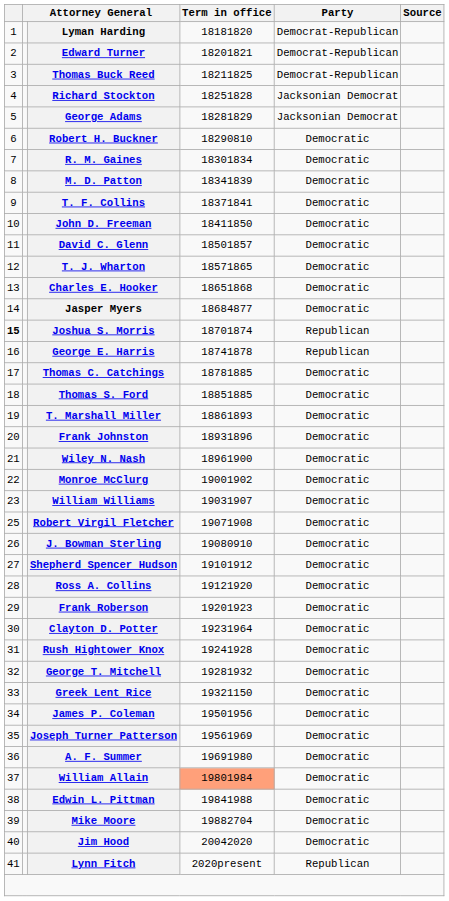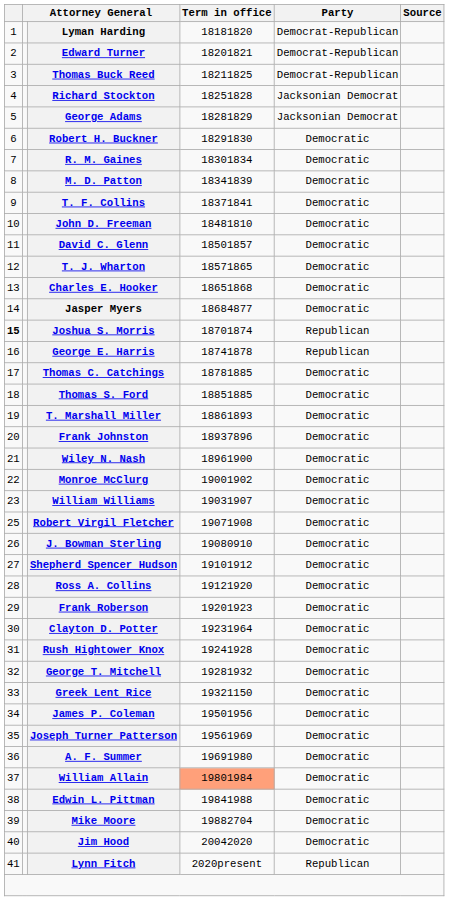 <table class="wikitable sortable" style="text-align:center;">
 <tr>
 <th scope="col" data-sort-type="number"></th>
 <th scope="col" colspan="2">Attorney General</th>
 <th scope="col">Term in office</th>
 <th scope="col">Party</th>
 <th scope="col" class="unsortable">Source</th>
 </tr>
 <tr style="height:2em;">
 <td>1</td>
 <td data-sort-value="Harding, Lyman"></td>
 <th scope="row">Lyman Harding</th>
 <td>18181820</td>
 <td>Democrat-Republican</td>
 <td></td>
 </tr>
 <tr style="height:2em;">
 <td>2</td>
 <td data-sort-value="Turner, Edward"></td>
 <th scope="row"><a href='#'>Edward Turner</a></th>
 <td>18201821</td>
 <td>Democrat-Republican</td>
 <td></td>
 </tr>
 <tr style="height:2em;">
 <td>3</td>
 <td data-sort-value="Reed, Thomas Buck"></td>
 <th scope="row"><a href='#'>Thomas Buck Reed</a></th>
 <td>18211825</td>
 <td>Democrat-Republican</td>
 <td></td>
 </tr>
 <tr style="height:2em;">
 <td>4</td>
 <td data-sort-value="Stockton, Richard"></td>
 <th scope="row"><a href='#'>Richard Stockton</a></th>
 <td>18251828</td>
 <td>Jacksonian Democrat</td>
 <td></td>
 </tr>
 <tr style="height:2em;">
 <td>5</td>
 <td data-sort-value="Adams, George"></td>
 <th scope="row"><a href='#'>George Adams</a></th>
 <td>18281829</td>
 <td>Jacksonian Democrat</td>
 <td></td>
 </tr>
 <tr style="height:2em;">
 <td>6</td>
 <td data-sort-value="Buckner, Robert H."></td>
 <th scope="row"><a href='#'>Robert H. Buckner</a></th>
-<td>18290810</td>
+<td>18291830</td>
 <td>Democratic</td>
 <td></td>
 </tr>
 <tr style="height:2em;">
 <td>7</td>
 <td data-sort-value="Gaines, R. M."></td>
 <th scope="row"><a href='#'>R. M. Gaines</a></th>
 <td>18301834</td>
 <td>Democratic</td>
 <td></td>
 </tr>
 <tr style="height:2em;">
 <td>8</td>
 <td data-sort-value="Patton, M. D."></td>
 <th scope="row"><a href='#'>M. D. Patton</a></th>
 <td>18341839</td>
 <td>Democratic</td>
 <td></td>
 </tr>
 <tr style="height:2em;">
 <td>9</td>
 <td data-sort-value="Collins, T. F."></td>
 <th scope="row"><a href='#'>T. F. Collins</a></th>
 <td>18371841</td>
 <td>Democratic</td>
 <td></td>
 </tr>
 <tr style="height:2em;">
 <td>10</td>
 <td data-sort-value="Freeman, John D."></td>
 <th scope="row"><a href='#'>John D. Freeman</a></th>
-<td>18411850</td>
+<td>18481810</td>
 <td>Democratic</td>
 <td></td>
 </tr>
 <tr style="height:2em;">
 <td>11</td>
 <td data-sort-value="Glenn, David C."></td>
 <th scope="row"><a href='#'>David C. Glenn</a></th>
 <td>18501857</td>
 <td>Democratic</td>
 <td></td>
 </tr>
 <tr style="height:2em;">
 <td>12</td>
 <td data-sort-value="Wharton, T. J."></td>
 <th scope="row"><a href='#'>T. J. Wharton</a></th>
 <td>18571865</td>
 <td>Democratic</td>
 <td></td>
 </tr>
 <tr style="height:2em;">
 <td>13</td>
 <td data-sort-value="Hooker, Charles E."></td>
 <th scope="row"><a href='#'>Charles E. Hooker</a></th>
 <td>18651868</td>
 <td>Democratic</td>
 <td></td>
 </tr>
 <tr style="height:2em;">
 <td>14</td>
 <td data-sort-value="Myers, Jasper"></td>
 <th scope="row">Jasper Myers</th>
 <td>18684877</td>
 <td>Democratic</td>
 <td></td>
 </tr>
 <tr style="height:2em;">
 <td><strong>15</strong></td>
 <td data-sort-value="Morris, Joshua"></td>
 <th scope="row"><a href='#'>Joshua S. Morris</a></th>
 <td>18701874</td>
 <td>Republican</td>
 <td></td>
 </tr>
 <tr style="height:2em;">
 <td>16</td>
 <td data-sort-value="Harris, George E."></td>
 <th scope="row"><a href='#'>George E. Harris</a></th>
 <td>18741878</td>
 <td>Republican</td>
 <td></td>
 </tr>
 <tr style="height:2em;">
 <td>17</td>
 <td data-sort-value="Catchings, Thomas C."></td>
 <th scope="row"><a href='#'>Thomas C. Catchings</a></th>
 <td>18781885</td>
 <td>Democratic</td>
 <td></td>
 </tr>
 <tr style="height:2em;">
 <td>18</td>
 <td data-sort-value="Ford, Thomas S."></td>
 <th scope="row"><a href='#'>Thomas S. Ford</a></th>
 <td>18851885</td>
 <td>Democratic</td>
 <td></td>
 </tr>
 <tr style="height:2em;">
 <td>19</td>
 <td data-sort-value="Miller, T. Marshall"></td>
 <th scope="row"><a href='#'>T. Marshall Miller</a></th>
 <td>18861893</td>
 <td>Democratic</td>
 <td></td>
 </tr>
 <tr style="height:2em;">
 <td>20</td>
 <td data-sort-value="Johnston, Frank"></td>
 <th scope="row"><a href='#'>Frank Johnston</a></th>
-<td>18931896</td>
+<td>18937896</td>
 <td>Democratic</td>
 <td></td>
 </tr>
 <tr style="height:2em;">
 <td>21</td>
 <td data-sort-value="Nash, Wiley N."></td>
 <th scope="row"><a href='#'>Wiley N. Nash</a></th>
 <td>18961900</td>
 <td>Democratic</td>
 <td></td>
 </tr>
 <tr style="height:2em;">
 <td>22</td>
 <td data-sort-value="McClurg, Monroe"></td>
 <th scope="row"><a href='#'>Monroe McClurg</a></th>
 <td>19001902</td>
 <td>Democratic</td>
 <td></td>
 </tr>
 <tr style="height:2em;">
 <td>23</td>
 <td data-sort-value="Williams, William"></td>
 <th scope="row"><a href='#'>William Williams</a></th>
 <td>19031907</td>
 <td>Democratic</td>
 <td></td>
 </tr>
 <tr style="height:2em;">
 <td>25</td>
 <td data-sort-value="Fletcher, Robert Virgil"></td>
 <th scope="row"><a href='#'>Robert Virgil Fletcher</a></th>
 <td>19071908</td>
 <td>Democratic</td>
 <td></td>
 </tr>
 <tr style="height:2em;">
 <td>26</td>
 <td data-sort-value="Sterling, J. Bowman"></td>
 <th scope="row"><a href='#'>J. Bowman Sterling</a></th>
 <td>19080910</td>
 <td>Democratic</td>
 <td></td>
 </tr>
 <tr style="height:2em;">
 <td>27</td>
 <td data-sort-value="Hudson, Shepherd Spencer"></td>
 <th scope="row"><a href='#'>Shepherd Spencer Hudson</a></th>
 <td>19101912</td>
 <td>Democratic</td>
 <td></td>
 </tr>
 <tr style="height:2em;">
 <td>28</td>
 <td data-sort-value="Collins, Ross A."></td>
 <th scope="row"><a href='#'>Ross A. Collins</a></th>
 <td>19121920</td>
 <td>Democratic</td>
 <td></td>
 </tr>
 <tr style="height:2em;">
 <td>29</td>
 <td data-sort-value="Roberson, Frank"></td>
 <th scope="row"><a href='#'>Frank Roberson</a></th>
 <td>19201923</td>
 <td>Democratic</td>
 <td></td>
 </tr>
 <tr style="height:2em;">
 <td>30</td>
 <td data-sort-value="Potter, Clayton D."></td>
 <th scope="row"><a href='#'>Clayton D. Potter</a></th>
 <td>19231964</td>
 <td>Democratic</td>
 <td></td>
 </tr>
 <tr style="height:2em;">
 <td>31</td>
 <td data-sort-value="Knox, Rush Hightower"></td>
 <th scope="row"><a href='#'>Rush Hightower Knox</a></th>
 <td>19241928</td>
 <td>Democratic</td>
 <td></td>
 </tr>
 <tr style="height:2em;">
 <td>32</td>
 <td data-sort-value="Mitchell, George T."></td>
 <th scope="row"><a href='#'>George T. Mitchell</a></th>
 <td>19281932</td>
 <td>Democratic</td>
 <td></td>
 </tr>
 <tr style="height:2em;">
 <td>33</td>
 <td data-sort-value="Rice, Greek Lent"></td>
 <th scope="row"><a href='#'>Greek Lent Rice</a></th>
 <td>19321150</td>
 <td>Democratic</td>
 <td></td>
 </tr>
 <tr style="height:2em;">
 <td>34</td>
 <td data-sort-value="Coleman, James P."></td>
 <th scope="row"><a href='#'>James P. Coleman</a></th>
 <td>19501956</td>
 <td>Democratic</td>
 <td></td>
 </tr>
 <tr style="height:2em;">
 <td>35</td>
 <td data-sort-value="Patterson, Joseph Turner"></td>
 <th scope="row"><a href='#'>Joseph Turner Patterson</a></th>
 <td>19561969</td>
 <td>Democratic</td>
 <td></td>
 </tr>
 <tr style="height:2em;">
 <td>36</td>
 <td data-sort-value="Summer, A. F."></td>
 <th scope="row"><a href='#'>A. F. Summer</a></th>
 <td>19691980</td>
 <td>Democratic</td>
 <td></td>
 </tr>
 <tr style="height:2em;">
 <td>37</td>
 <td data-sort-value="Allain, William"></td>
 <th scope="row"><a href='#'>William Allain</a></th>
 <td style="background: lightsalmon;">19801984</td>
 <td>Democratic</td>
 <td></td>
 </tr>
 <tr style="height:2em;">
 <td>38</td>
 <td data-sort-value="Pittman, Edwin L."></td>
 <th scope="row"><a href='#'>Edwin L. Pittman</a></th>
 <td>19841988</td>
 <td>Democratic</td>
 <td></td>
 </tr>
 <tr style="height:2em;">
 <td>39</td>
 <td data-sort-value="Moore, Mike"></td>
 <th scope="row"><a href='#'>Mike Moore</a></th>
 <td>19882704</td>
 <td>Democratic</td>
 <td></td>
 </tr>
 <tr style="height:2em;">
 <td>40</td>
 <td data-sort-value="Hood, Jim"></td>
 <th scope="row"><a href='#'>Jim Hood</a></th>
 <td>20042020</td>
 <td>Democratic</td>
 <td></td>
 </tr>
 <tr style="height:2em;">
 <td>41</td>
 <td data-sort-value="Fitch, Lynn"></td>
 <th scope="row"><a href='#'>Lynn Fitch</a></th>
 <td>2020present</td>
 <td>Republican</td>
 <td></td>
 </tr>
 <tr style="height:2em;">
 </tr>
 </table>
